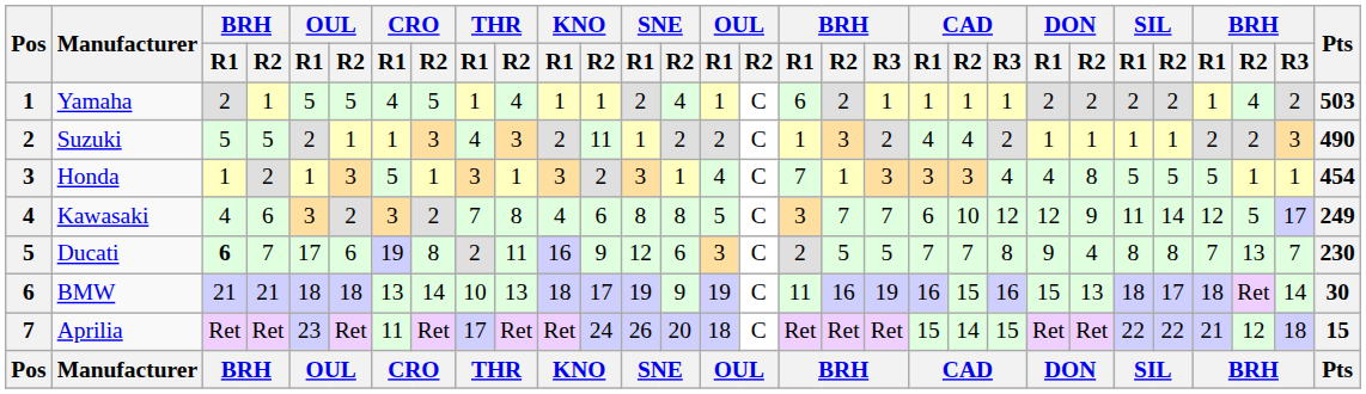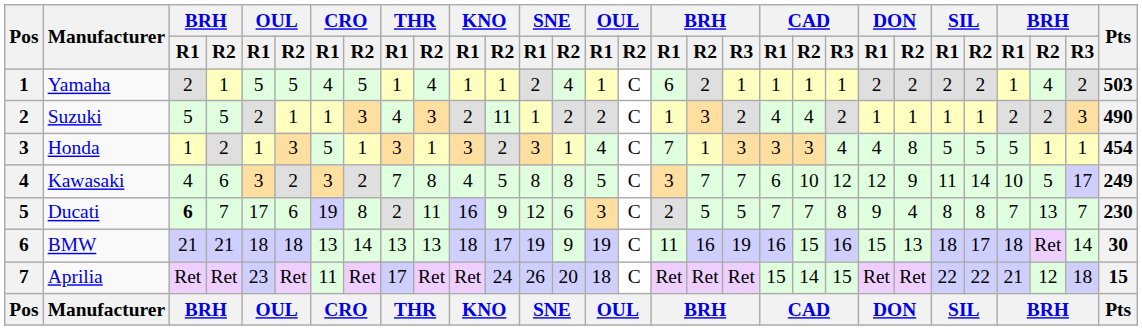 <table class="wikitable" style="font-size: 85%; text-align: center;">
 <tr valign="top">
 <th valign="middle" rowspan=2>Pos</th>
 <th valign="middle" rowspan=2>Manufacturer</th>
 <th colspan=2><a href='#'>BRH</a><br></th>
 <th colspan=2><a href='#'>OUL</a><br></th>
 <th colspan=2><a href='#'>CRO</a><br></th>
 <th colspan=2><a href='#'>THR</a><br></th>
 <th colspan=2><a href='#'>KNO</a><br></th>
 <th colspan=2><a href='#'>SNE</a><br></th>
 <th colspan=2><a href='#'>OUL</a><br></th>
 <th colspan=3><a href='#'>BRH</a><br></th>
 <th colspan=3><a href='#'>CAD</a><br></th>
 <th colspan=2><a href='#'>DON</a><br></th>
 <th colspan=2><a href='#'>SIL</a><br></th>
 <th colspan=3><a href='#'>BRH</a><br></th>
 <th valign="middle" rowspan=2>Pts</th>
 </tr>
 <tr>
 <th>R1</th>
 <th>R2</th>
 <th>R1</th>
 <th>R2</th>
 <th>R1</th>
 <th>R2</th>
 <th>R1</th>
 <th>R2</th>
 <th>R1</th>
 <th>R2</th>
 <th>R1</th>
 <th>R2</th>
 <th>R1</th>
 <th>R2</th>
 <th>R1</th>
 <th>R2</th>
 <th>R3</th>
 <th>R1</th>
 <th>R2</th>
 <th>R3</th>
 <th>R1</th>
 <th>R2</th>
 <th>R1</th>
 <th>R2</th>
 <th>R1</th>
 <th>R2</th>
 <th>R3</th>
 </tr>
 <tr>
 <th>1</th>
 <td align="left"><a href='#'>Yamaha</a></td>
 <td style="background:#dfdfdf;">2</td>
 <td style="background:#ffffbf;">1</td>
 <td style="background:#dfffdf;">5</td>
 <td style="background:#dfffdf;">5</td>
 <td style="background:#dfffdf;">4</td>
 <td style="background:#dfffdf;">5</td>
 <td style="background:#ffffbf;">1</td>
 <td style="background:#dfffdf;">4</td>
 <td style="background:#ffffbf;">1</td>
 <td style="background:#ffffbf;">1</td>
 <td style="background:#dfdfdf;">2</td>
 <td style="background:#dfffdf;">4</td>
 <td style="background:#ffffbf;">1</td>
 <td style="background:#ffffff;">C</td>
 <td style="background:#dfffdf;">6</td>
 <td style="background:#dfdfdf;">2</td>
 <td style="background:#ffffbf;">1</td>
 <td style="background:#ffffbf;">1</td>
 <td style="background:#ffffbf;">1</td>
 <td style="background:#ffffbf;">1</td>
 <td style="background:#dfdfdf;">2</td>
 <td style="background:#dfdfdf;">2</td>
 <td style="background:#dfdfdf;">2</td>
 <td style="background:#dfdfdf;">2</td>
 <td style="background:#ffffbf;">1</td>
 <td style="background:#dfffdf;">4</td>
 <td style="background:#dfdfdf;">2</td>
 <th>503</th>
 </tr>
 <tr>
 <th>2</th>
 <td align="left"><a href='#'>Suzuki</a></td>
 <td style="background:#dfffdf;">5</td>
 <td style="background:#dfffdf;">5</td>
 <td style="background:#dfdfdf;">2</td>
 <td style="background:#ffffbf;">1</td>
 <td style="background:#ffffbf;">1</td>
 <td style="background:#ffdf9f;">3</td>
 <td style="background:#dfffdf;">4</td>
 <td style="background:#ffdf9f;">3</td>
 <td style="background:#dfdfdf;">2</td>
 <td style="background:#dfffdf;">11</td>
 <td style="background:#ffffbf;">1</td>
 <td style="background:#dfdfdf;">2</td>
 <td style="background:#dfdfdf;">2</td>
 <td style="background:#ffffff;">C</td>
 <td style="background:#ffffbf;">1</td>
 <td style="background:#ffdf9f;">3</td>
 <td style="background:#dfdfdf;">2</td>
 <td style="background:#dfffdf;">4</td>
 <td style="background:#dfffdf;">4</td>
 <td style="background:#dfdfdf;">2</td>
 <td style="background:#ffffbf;">1</td>
 <td style="background:#ffffbf;">1</td>
 <td style="background:#ffffbf;">1</td>
 <td style="background:#ffffbf;">1</td>
 <td style="background:#dfdfdf;">2</td>
 <td style="background:#dfdfdf;">2</td>
 <td style="background:#ffdf9f;">3</td>
 <th>490</th>
 </tr>
 <tr>
 <th>3</th>
 <td align="left"><a href='#'>Honda</a></td>
 <td style="background:#ffffbf;">1</td>
 <td style="background:#dfdfdf;">2</td>
 <td style="background:#ffffbf;">1</td>
 <td style="background:#ffdf9f;">3</td>
 <td style="background:#dfffdf;">5</td>
 <td style="background:#ffffbf;">1</td>
 <td style="background:#ffdf9f;">3</td>
 <td style="background:#ffffbf;">1</td>
 <td style="background:#ffdf9f;">3</td>
 <td style="background:#dfdfdf;">2</td>
 <td style="background:#ffdf9f;">3</td>
 <td style="background:#ffffbf;">1</td>
 <td style="background:#dfffdf;">4</td>
 <td style="background:#ffffff;">C</td>
 <td style="background:#dfffdf;">7</td>
 <td style="background:#ffffbf;">1</td>
 <td style="background:#ffdf9f;">3</td>
 <td style="background:#ffdf9f;">3</td>
 <td style="background:#ffdf9f;">3</td>
 <td style="background:#dfffdf;">4</td>
 <td style="background:#dfffdf;">4</td>
 <td style="background:#dfffdf;">8</td>
 <td style="background:#dfffdf;">5</td>
 <td style="background:#dfffdf;">5</td>
 <td style="background:#dfffdf;">5</td>
 <td style="background:#ffffbf;">1</td>
 <td style="background:#ffffbf;">1</td>
 <th>454</th>
 </tr>
 <tr>
 <th>4</th>
 <td align="left"><a href='#'>Kawasaki</a></td>
 <td style="background:#dfffdf;">4</td>
 <td style="background:#dfffdf;">6</td>
 <td style="background:#ffdf9f;">3</td>
 <td style="background:#dfdfdf;">2</td>
 <td style="background:#ffdf9f;">3</td>
 <td style="background:#dfdfdf;">2</td>
 <td style="background:#dfffdf;">7</td>
 <td style="background:#dfffdf;">8</td>
 <td style="background:#dfffdf;">4</td>
-<td style="background:#dfffdf;">6</td>
+<td style="background:#dfffdf;">5</td>
 <td style="background:#dfffdf;">8</td>
 <td style="background:#dfffdf;">8</td>
 <td style="background:#dfffdf;">5</td>
 <td style="background:#ffffff;">C</td>
 <td style="background:#ffdf9f;">3</td>
 <td style="background:#dfffdf;">7</td>
 <td style="background:#dfffdf;">7</td>
 <td style="background:#dfffdf;">6</td>
 <td style="background:#dfffdf;">10</td>
 <td style="background:#dfffdf;">12</td>
 <td style="background:#dfffdf;">12</td>
 <td style="background:#dfffdf;">9</td>
 <td style="background:#dfffdf;">11</td>
 <td style="background:#dfffdf;">14</td>
-<td style="background:#dfffdf;">12</td>
+<td style="background:#dfffdf;">10</td>
 <td style="background:#dfffdf;">5</td>
 <td style="background:#CFCFFF;">17</td>
 <th>249</th>
 </tr>
 <tr>
 <th>5</th>
 <td align="left"><a href='#'>Ducati</a></td>
 <td style="background:#dfffdf;"><strong>6</strong></td>
 <td style="background:#dfffdf;">7</td>
 <td style="background:#dfffdf;">17</td>
 <td style="background:#dfffdf;">6</td>
 <td style="background:#CFCFFF;">19</td>
 <td style="background:#dfffdf;">8</td>
 <td style="background:#dfdfdf;">2</td>
 <td style="background:#dfffdf;">11</td>
 <td style="background:#CFCFFF;">16</td>
 <td style="background:#dfffdf;">9</td>
 <td style="background:#dfffdf;">12</td>
 <td style="background:#dfffdf;">6</td>
 <td style="background:#ffdf9f;">3</td>
 <td style="background:#ffffff;">C</td>
 <td style="background:#dfdfdf;">2</td>
 <td style="background:#dfffdf;">5</td>
 <td style="background:#dfffdf;">5</td>
 <td style="background:#dfffdf;">7</td>
 <td style="background:#dfffdf;">7</td>
 <td style="background:#dfffdf;">8</td>
 <td style="background:#dfffdf;">9</td>
 <td style="background:#dfffdf;">4</td>
 <td style="background:#dfffdf;">8</td>
 <td style="background:#dfffdf;">8</td>
 <td style="background:#dfffdf;">7</td>
 <td style="background:#dfffdf;">13</td>
 <td style="background:#dfffdf;">7</td>
 <th>230</th>
 </tr>
 <tr>
 <th>6</th>
 <td align="left"><a href='#'>BMW</a></td>
 <td style="background:#CFCFFF;">21</td>
 <td style="background:#CFCFFF;">21</td>
 <td style="background:#CFCFFF;">18</td>
 <td style="background:#CFCFFF;">18</td>
 <td style="background:#dfffdf;">13</td>
 <td style="background:#dfffdf;">14</td>
-<td style="background:#dfffdf;">10</td>
+<td style="background:#dfffdf;">13</td>
 <td style="background:#dfffdf;">13</td>
 <td style="background:#CFCFFF;">18</td>
 <td style="background:#CFCFFF;">17</td>
 <td style="background:#CFCFFF;">19</td>
 <td style="background:#dfffdf;">9</td>
 <td style="background:#cfcfff;">19</td>
 <td style="background:#ffffff;">C</td>
 <td style="background:#dfffdf;">11</td>
 <td style="background:#CFCFFF;">16</td>
 <td style="background:#CFCFFF;">19</td>
 <td style="background:#CFCFFF;">16</td>
 <td style="background:#dfffdf;">15</td>
 <td style="background:#CFCFFF;">16</td>
 <td style="background:#dfffdf;">15</td>
 <td style="background:#dfffdf;">13</td>
 <td style="background:#CFCFFF;">18</td>
 <td style="background:#CFCFFF;">17</td>
 <td style="background:#CFCFFF;">18</td>
 <td style="background:#EFCFFF;">Ret</td>
 <td style="background:#dfffdf;">14</td>
 <th>30</th>
 </tr>
 <tr>
 <th>7</th>
 <td align="left"><a href='#'>Aprilia</a></td>
 <td style="background:#EFCFFF;">Ret</td>
 <td style="background:#EFCFFF;">Ret</td>
 <td style="background:#CFCFFF;">23</td>
 <td style="background:#EFCFFF;">Ret</td>
 <td style="background:#dfffdf;">11</td>
 <td style="background:#EFCFFF;">Ret</td>
 <td style="background:#CFCFFF;">17</td>
 <td style="background:#EFCFFF;">Ret</td>
 <td style="background:#EFCFFF;">Ret</td>
 <td style="background:#CFCFFF;">24</td>
 <td style="background:#CFCFFF;">26</td>
 <td style="background:#CFCFFF;">20</td>
 <td style="background:#CFCFFF;">18</td>
 <td style="background:#ffffff;">C</td>
 <td style="background:#EFCFFF;">Ret</td>
 <td style="background:#EFCFFF;">Ret</td>
 <td style="background:#EFCFFF;">Ret</td>
 <td style="background:#dfffdf;">15</td>
 <td style="background:#dfffdf;">14</td>
 <td style="background:#dfffdf;">15</td>
 <td style="background:#EFCFFF;">Ret</td>
 <td style="background:#EFCFFF;">Ret</td>
 <td style="background:#CFCFFF;">22</td>
 <td style="background:#CFCFFF;">22</td>
 <td style="background:#CFCFFF;">21</td>
 <td style="background:#dfffdf;">12</td>
 <td style="background:#CFCFFF;">18</td>
 <th>15</th>
 </tr>
 <tr valign="top">
 <th valign="middle">Pos</th>
 <th valign="middle">Manufacturer</th>
 <th colspan=2><a href='#'>BRH</a><br></th>
 <th colspan=2><a href='#'>OUL</a><br></th>
 <th colspan=2><a href='#'>CRO</a><br></th>
 <th colspan=2><a href='#'>THR</a><br></th>
 <th colspan=2><a href='#'>KNO</a><br></th>
 <th colspan=2><a href='#'>SNE</a><br></th>
 <th colspan=2><a href='#'>OUL</a><br></th>
 <th colspan=3><a href='#'>BRH</a><br></th>
 <th colspan=3><a href='#'>CAD</a><br></th>
 <th colspan=2><a href='#'>DON</a><br></th>
 <th colspan=2><a href='#'>SIL</a><br></th>
 <th colspan=3><a href='#'>BRH</a><br></th>
 <th valign="middle">Pts</th>
 </tr>
 </table>
